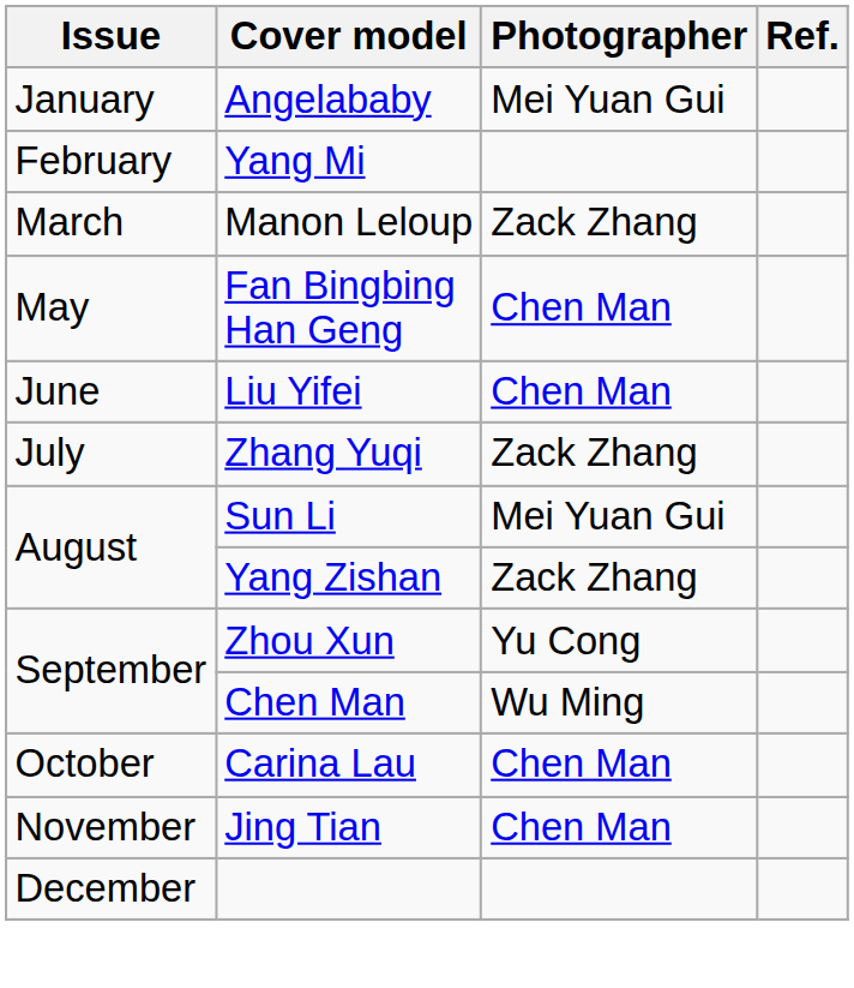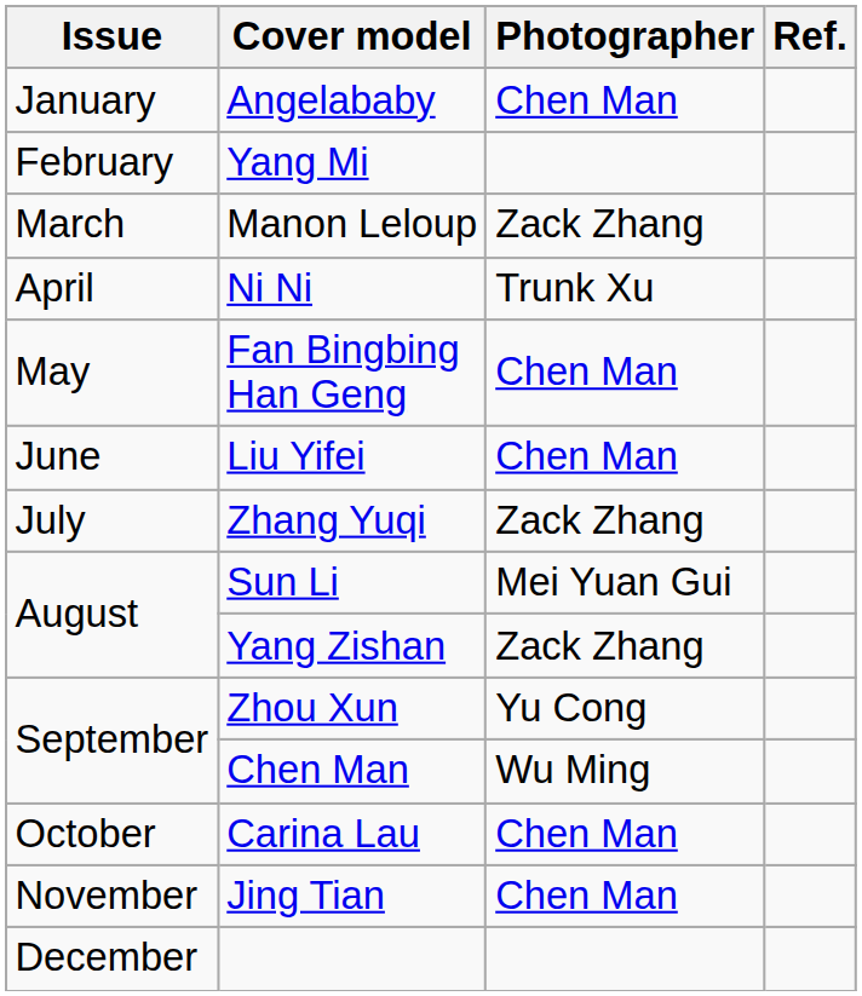 <table class="sortable wikitable">
 <tr>
 <th>Issue</th>
 <th>Cover model</th>
 <th>Photographer</th>
 <th>Ref.</th>
 </tr>
 <tr>
 <td>January</td>
 <td><a href='#'>Angelababy</a></td>
-<td>Mei Yuan Gui</td>
+<td><a href='#'>Chen Man</a></td>
 <td></td>
 </tr>
 <tr>
 <td>February</td>
 <td><a href='#'>Yang Mi</a></td>
 <td></td>
 <td></td>
 </tr>
 <tr>
 <td>March</td>
 <td>Manon Leloup</td>
 <td>Zack Zhang</td>
+<td></td>
+</tr>
+<tr>
+<td>April</td>
+<td><a href='#'>Ni Ni</a></td>
+<td>Trunk Xu</td>
 <td></td>
 </tr>
 <tr>
 <td>May</td>
 <td><a href='#'>Fan Bingbing</a><br><a href='#'>Han Geng</a></td>
 <td><a href='#'>Chen Man</a></td>
 <td></td>
 </tr>
 <tr>
 <td>June</td>
 <td><a href='#'>Liu Yifei</a></td>
 <td><a href='#'>Chen Man</a></td>
 <td></td>
 </tr>
 <tr>
 <td>July</td>
 <td><a href='#'>Zhang Yuqi</a></td>
 <td>Zack Zhang</td>
 <td></td>
 </tr>
 <tr>
 <td rowspan="2">August</td>
 <td><a href='#'>Sun Li</a></td>
 <td>Mei Yuan Gui</td>
 <td></td>
 </tr>
 <tr>
 <td><a href='#'>Yang Zishan</a></td>
 <td>Zack Zhang</td>
 <td></td>
 </tr>
 <tr>
 <td rowspan="2">September</td>
 <td><a href='#'>Zhou Xun</a></td>
 <td>Yu Cong</td>
 <td></td>
 </tr>
 <tr>
 <td><a href='#'>Chen Man</a></td>
 <td>Wu Ming</td>
 <td></td>
 </tr>
 <tr>
 <td>October</td>
 <td><a href='#'>Carina Lau</a></td>
 <td><a href='#'>Chen Man</a></td>
 <td></td>
 </tr>
 <tr>
 <td>November</td>
 <td><a href='#'>Jing Tian</a></td>
 <td><a href='#'>Chen Man</a></td>
 <td></td>
 </tr>
 <tr>
 <td>December</td>
 <td></td>
 <td></td>
 <td></td>
 </tr>
 </table>
